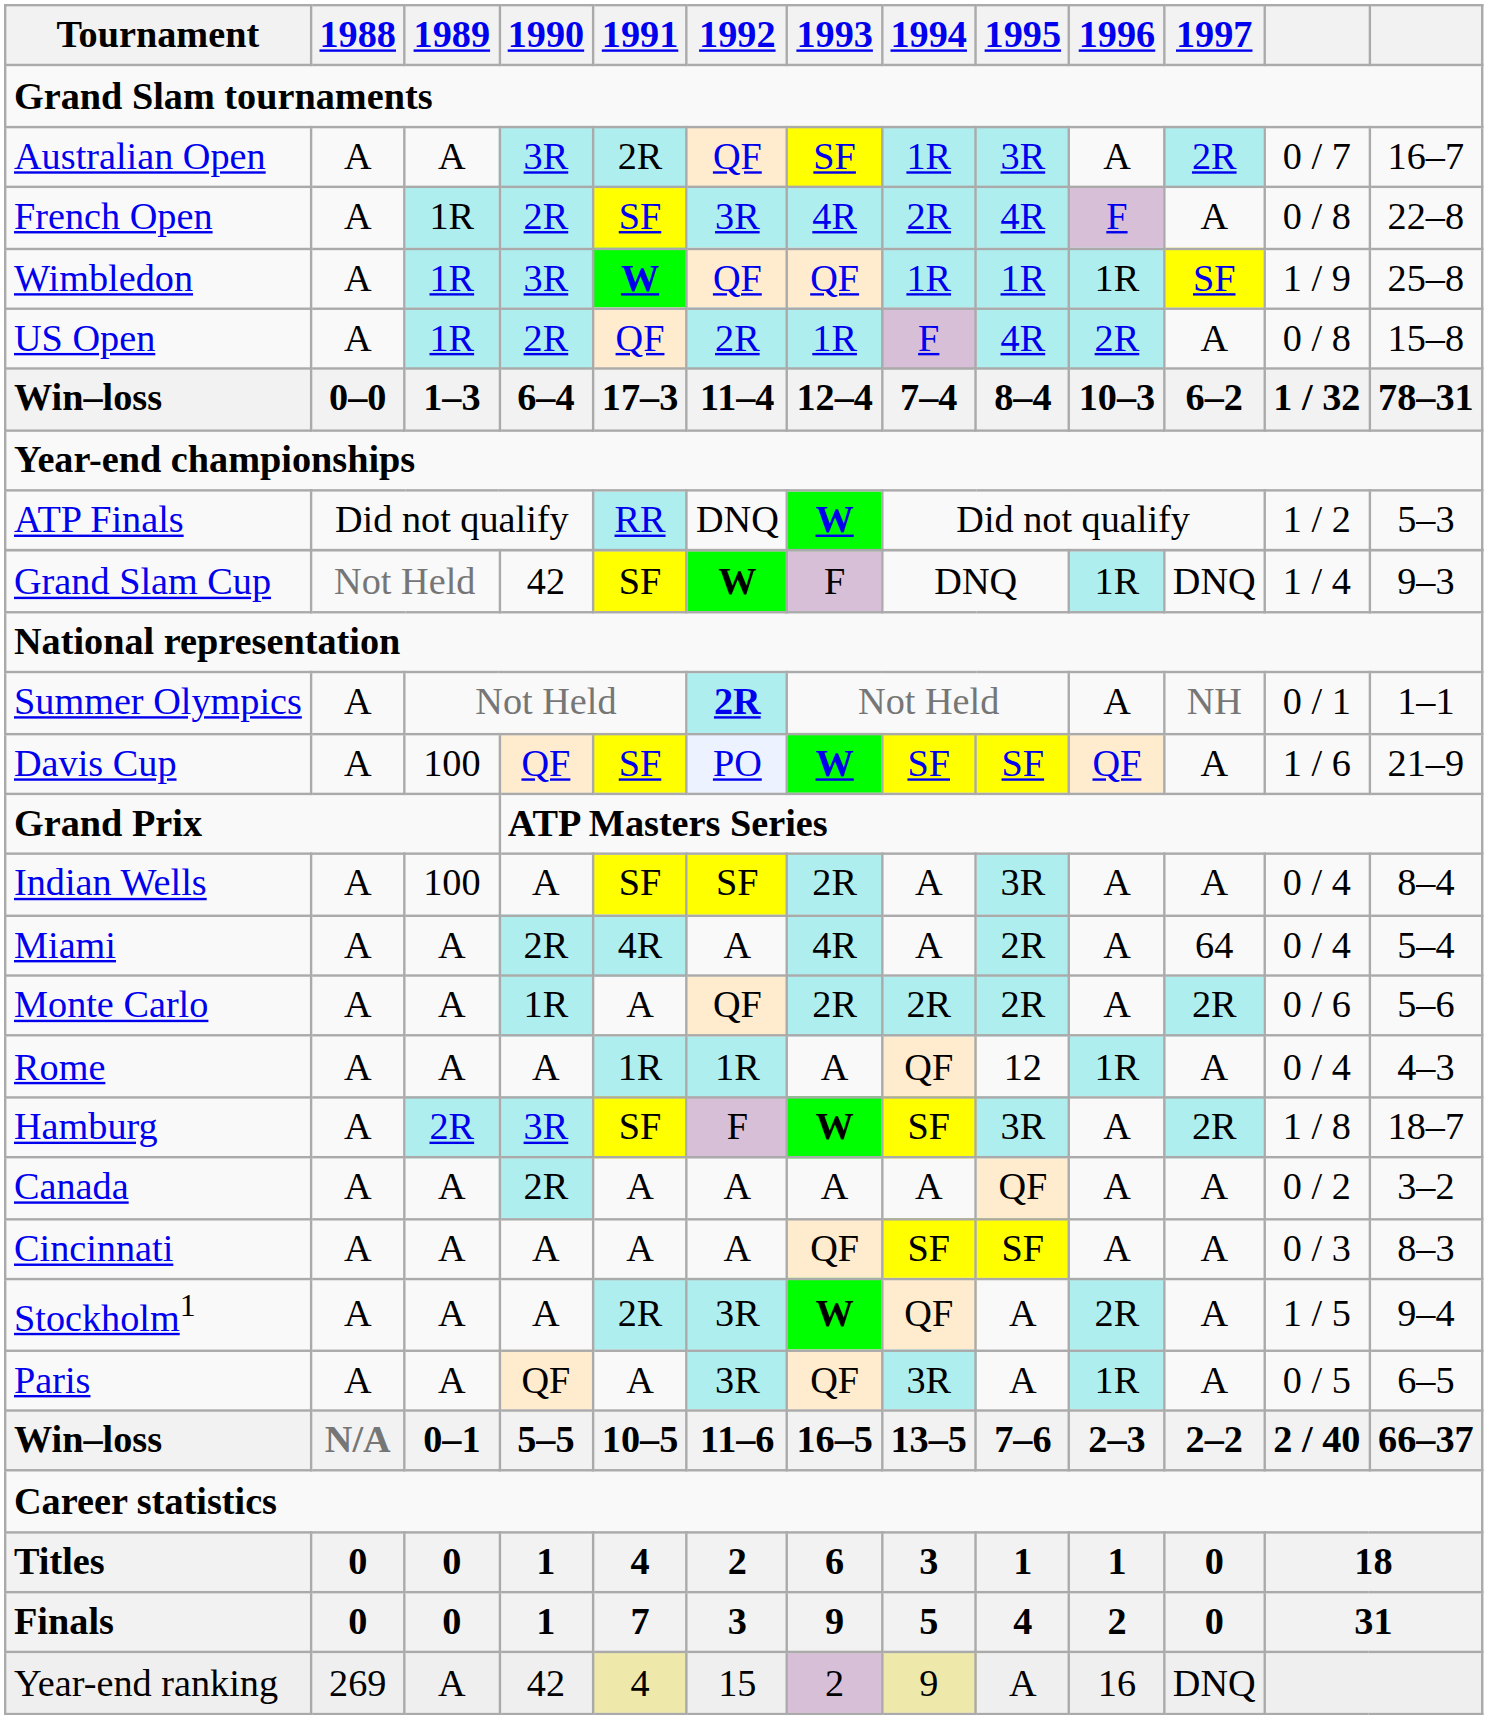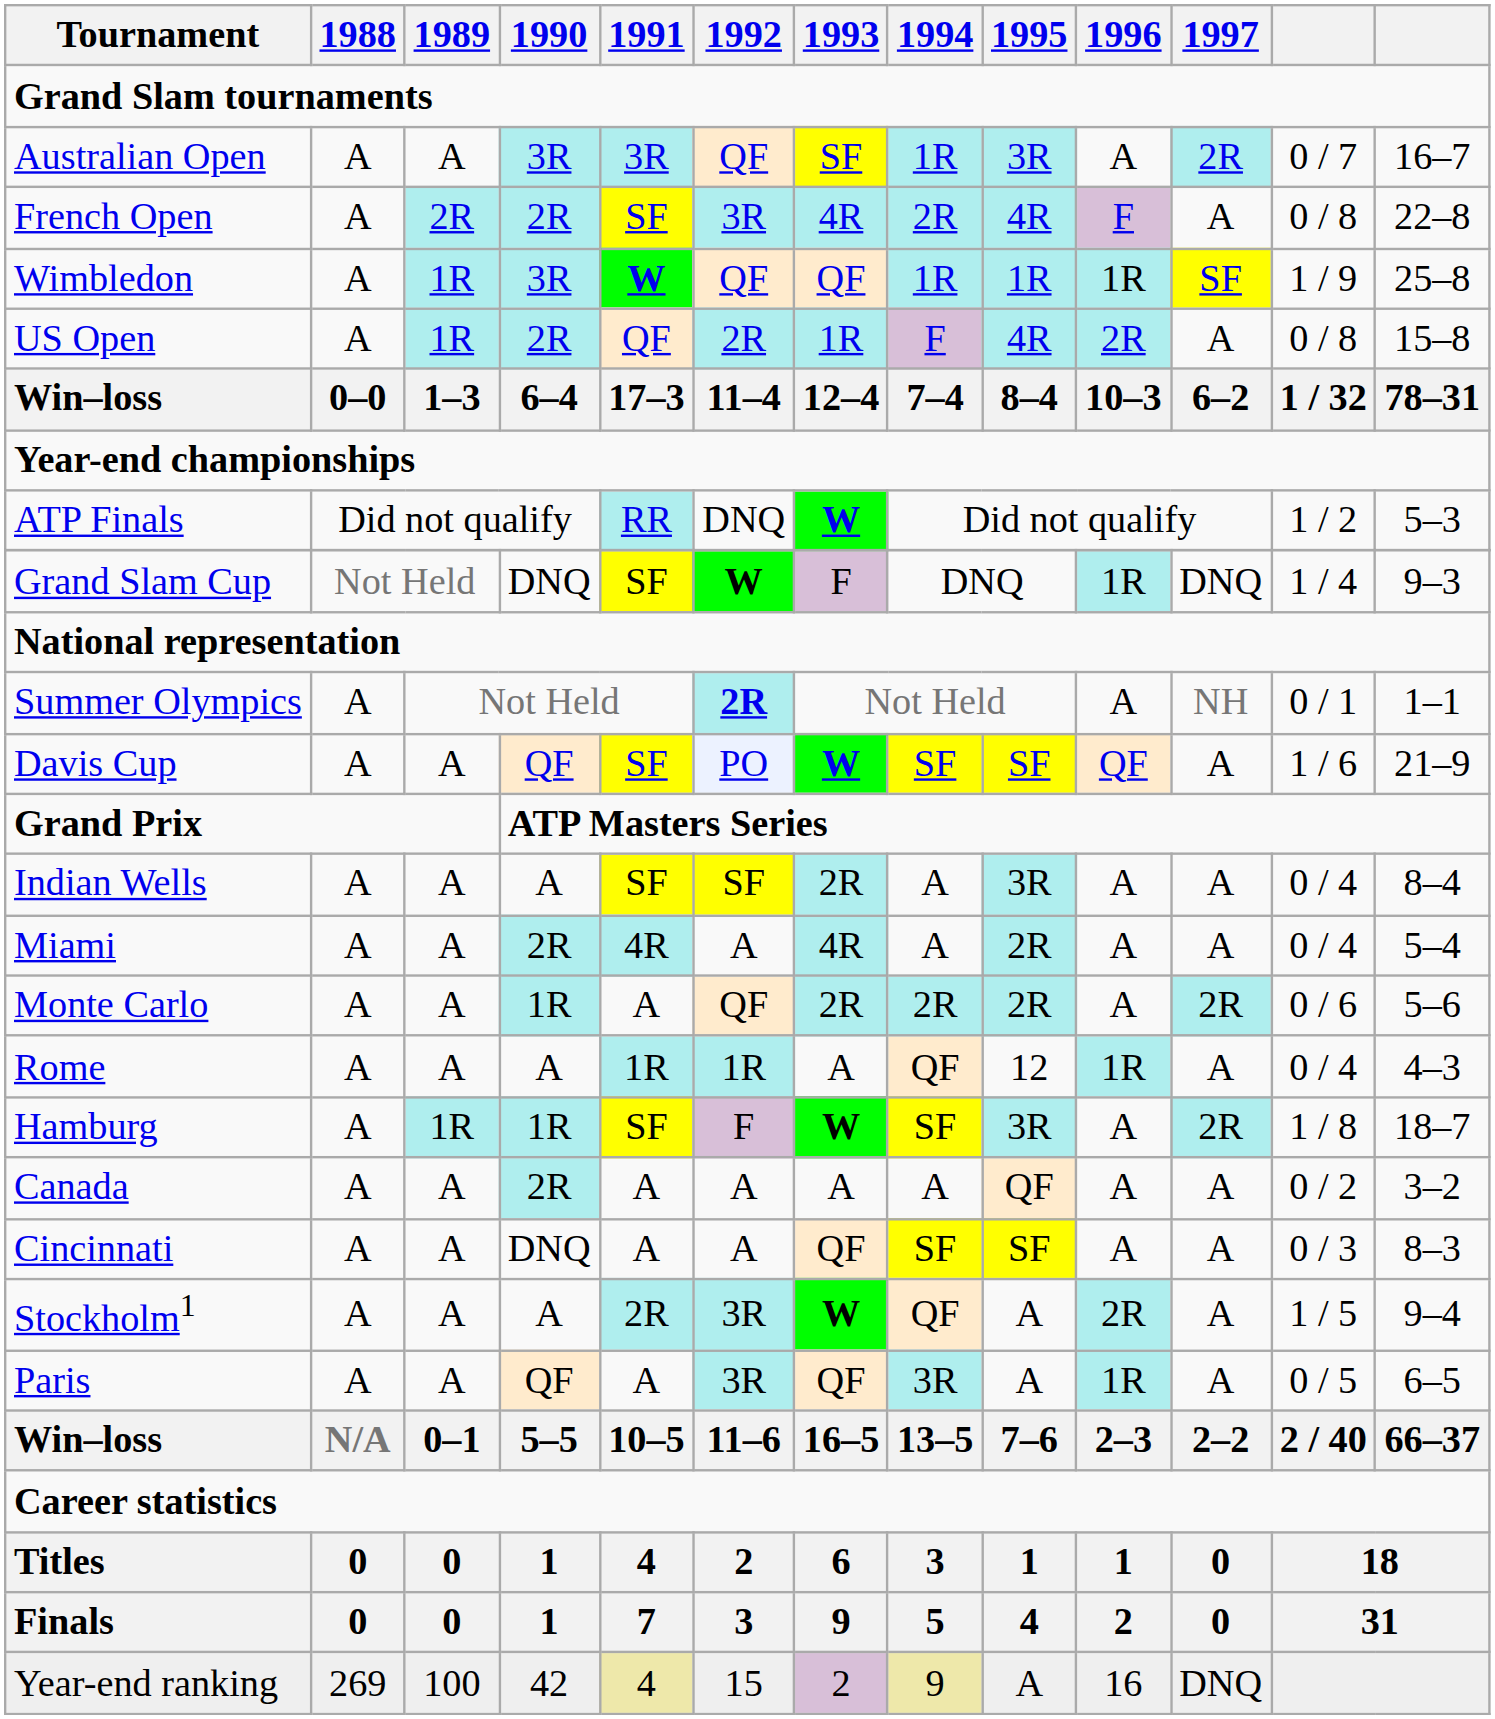 <table class=wikitable style=text-align:center>
 <tr>
 <th>Tournament</th>
 <th><a href='#'>1988</a></th>
 <th><a href='#'>1989</a></th>
 <th><a href='#'>1990</a></th>
 <th><a href='#'>1991</a></th>
 <th><a href='#'>1992</a></th>
 <th><a href='#'>1993</a></th>
 <th><a href='#'>1994</a></th>
 <th><a href='#'>1995</a></th>
 <th><a href='#'>1996</a></th>
 <th><a href='#'>1997</a></th>
 <th></th>
 <th></th>
 </tr>
 <tr>
 <td colspan=13 align=left><strong>Grand Slam tournaments</strong></td>
 </tr>
 <tr>
 <td align=left><a href='#'>Australian Open</a></td>
 <td>A</td>
 <td>A</td>
 <td bgcolor=afeeee><a href='#'>3R</a></td>
-<td bgcolor=afeeee>2R</td>
+<td bgcolor=afeeee><a href='#'>3R</a></td>
 <td bgcolor=ffebcd><a href='#'>QF</a></td>
 <td bgcolor=yellow><a href='#'>SF</a></td>
 <td bgcolor=afeeee><a href='#'>1R</a></td>
 <td bgcolor=afeeee><a href='#'>3R</a></td>
 <td>A</td>
 <td bgcolor=afeeee><a href='#'>2R</a></td>
 <td>0 / 7</td>
 <td>16–7</td>
 </tr>
 <tr>
 <td align=left><a href='#'>French Open</a></td>
 <td>A</td>
-<td bgcolor=afeeee>1R</td>
+<td bgcolor=afeeee><a href='#'>2R</a></td>
 <td bgcolor=afeeee><a href='#'>2R</a></td>
 <td bgcolor=yellow><a href='#'>SF</a></td>
 <td bgcolor=afeeee><a href='#'>3R</a></td>
 <td bgcolor=afeeee><a href='#'>4R</a></td>
 <td bgcolor=afeeee><a href='#'>2R</a></td>
 <td bgcolor=afeeee><a href='#'>4R</a></td>
 <td bgcolor=D8BFD8><a href='#'>F</a></td>
 <td>A</td>
 <td>0 / 8</td>
 <td>22–8</td>
 </tr>
 <tr>
 <td align=left><a href='#'>Wimbledon</a></td>
 <td>A</td>
 <td bgcolor=afeeee><a href='#'>1R</a></td>
 <td bgcolor=afeeee><a href='#'>3R</a></td>
 <td bgcolor=lime><strong><a href='#'>W</a></strong></td>
 <td bgcolor=ffebcd><a href='#'>QF</a></td>
 <td bgcolor=ffebcd><a href='#'>QF</a></td>
 <td bgcolor=afeeee><a href='#'>1R</a></td>
 <td bgcolor=afeeee><a href='#'>1R</a></td>
 <td bgcolor=afeeee>1R</td>
 <td bgcolor=yellow><a href='#'>SF</a></td>
 <td>1 / 9</td>
 <td>25–8</td>
 </tr>
 <tr>
 <td align=left><a href='#'>US Open</a></td>
 <td>A</td>
 <td bgcolor=afeeee><a href='#'>1R</a></td>
 <td bgcolor=afeeee><a href='#'>2R</a></td>
 <td bgcolor=ffebcd><a href='#'>QF</a></td>
 <td bgcolor=afeeee><a href='#'>2R</a></td>
 <td bgcolor=afeeee><a href='#'>1R</a></td>
 <td bgcolor=D8BFD8><a href='#'>F</a></td>
 <td bgcolor=afeeee><a href='#'>4R</a></td>
 <td bgcolor=afeeee><a href='#'>2R</a></td>
 <td>A</td>
 <td>0 / 8</td>
 <td>15–8</td>
 </tr>
 <tr>
 <th style=text-align:left>Win–loss</th>
 <th>0–0</th>
 <th>1–3</th>
 <th>6–4</th>
 <th>17–3</th>
 <th>11–4</th>
 <th>12–4</th>
 <th>7–4</th>
 <th>8–4</th>
 <th>10–3</th>
 <th>6–2</th>
 <th>1 / 32</th>
 <th>78–31</th>
 </tr>
 <tr>
 <td colspan=13 align=left><strong>Year-end championships</strong></td>
 </tr>
 <tr>
 <td align=left><a href='#'>ATP Finals</a></td>
 <td colspan=3>Did not qualify</td>
 <td bgcolor=afeeee><a href='#'>RR</a></td>
 <td>DNQ</td>
 <td bgcolor=lime><strong><a href='#'>W</a></strong></td>
 <td colspan=4>Did not qualify</td>
 <td>1 / 2</td>
 <td>5–3</td>
 </tr>
 <tr>
 </tr>
 <tr>
 <td align=left><a href='#'>Grand Slam Cup</a></td>
 <td colspan=2 style=color:#767676>Not Held</td>
-<td>42</td>
+<td>DNQ</td>
 <td bgcolor=yellow>SF</td>
 <td bgcolor=lime><strong>W</strong></td>
 <td bgcolor=D8BFD8>F</td>
 <td colspan=2>DNQ</td>
 <td bgcolor=afeeee>1R</td>
 <td>DNQ</td>
 <td>1 / 4</td>
 <td>9–3</td>
 </tr>
 <tr>
 <td colspan=13 align=left><strong>National representation</strong></td>
 </tr>
 <tr>
 <td align=left><a href='#'>Summer Olympics</a></td>
 <td>A</td>
 <td colspan=3 style=color:#767676>Not Held</td>
 <td bgcolor=afeeee><strong><a href='#'>2R</a></strong></td>
 <td colspan=3 style=color:#767676>Not Held</td>
 <td>A</td>
 <td style=color:#767676>NH</td>
 <td>0 / 1</td>
 <td>1–1</td>
 </tr>
 <tr>
 <td align=left><a href='#'>Davis Cup</a></td>
 <td>A</td>
-<td>100</td>
+<td>A</td>
 <td bgcolor=ffebcd><a href='#'>QF</a></td>
 <td bgcolor=yellow><a href='#'>SF</a></td>
 <td bgcolor=ecf2ff><a href='#'>PO</a></td>
 <td bgcolor=lime><strong><a href='#'>W</a></strong></td>
 <td bgcolor=yellow><a href='#'>SF</a></td>
 <td bgcolor=yellow><a href='#'>SF</a></td>
 <td bgcolor=ffebcd><a href='#'>QF</a></td>
 <td>A</td>
 <td>1 / 6</td>
 <td>21–9</td>
 </tr>
 <tr>
 <td colspan=3 align=left><strong>Grand Prix</strong></td>
 <td colspan=10 align=left><strong>ATP Masters Series</strong></td>
 </tr>
 <tr>
 <td align=left><a href='#'>Indian Wells</a></td>
 <td>A</td>
-<td>100</td>
+<td>A</td>
 <td>A</td>
 <td bgcolor=yellow>SF</td>
 <td bgcolor=yellow>SF</td>
 <td bgcolor=afeeee>2R</td>
 <td>A</td>
 <td bgcolor=afeeee>3R</td>
 <td>A</td>
 <td>A</td>
 <td>0 / 4</td>
 <td>8–4</td>
 </tr>
 <tr>
 <td align=left><a href='#'>Miami</a></td>
 <td>A</td>
 <td>A</td>
 <td bgcolor=afeeee>2R</td>
 <td bgcolor=afeeee>4R</td>
 <td>A</td>
 <td bgcolor=afeeee>4R</td>
 <td>A</td>
 <td bgcolor=afeeee>2R</td>
 <td>A</td>
-<td>64</td>
+<td>A</td>
 <td>0 / 4</td>
 <td>5–4</td>
 </tr>
 <tr>
 <td align=left><a href='#'>Monte Carlo</a></td>
 <td>A</td>
 <td>A</td>
 <td bgcolor=afeeee>1R</td>
 <td>A</td>
 <td bgcolor=ffebcd>QF</td>
 <td bgcolor=afeeee>2R</td>
 <td bgcolor=afeeee>2R</td>
 <td bgcolor=afeeee>2R</td>
 <td>A</td>
 <td bgcolor=afeeee>2R</td>
 <td>0 / 6</td>
 <td>5–6</td>
 </tr>
 <tr>
 <td align=left><a href='#'>Rome</a></td>
 <td>A</td>
 <td>A</td>
 <td>A</td>
 <td bgcolor=afeeee>1R</td>
 <td bgcolor=afeeee>1R</td>
 <td>A</td>
 <td bgcolor=ffebcd>QF</td>
 <td>12</td>
 <td bgcolor=afeeee>1R</td>
 <td>A</td>
 <td>0 / 4</td>
 <td>4–3</td>
 </tr>
 <tr>
 <td align=left><a href='#'>Hamburg</a></td>
 <td>A</td>
-<td bgcolor=afeeee><a href='#'>2R</a></td>
-<td bgcolor=afeeee><a href='#'>3R</a></td>
+<td bgcolor=afeeee>1R</td>
+<td bgcolor=afeeee>1R</td>
 <td bgcolor=yellow>SF</td>
 <td bgcolor=D8BFD8>F</td>
 <td bgcolor=lime><strong>W</strong></td>
 <td bgcolor=yellow>SF</td>
 <td bgcolor=afeeee>3R</td>
 <td>A</td>
 <td bgcolor=afeeee>2R</td>
 <td>1 / 8</td>
 <td>18–7</td>
 </tr>
 <tr>
 <td align=left><a href='#'>Canada</a></td>
 <td>A</td>
 <td>A</td>
 <td bgcolor=afeeee>2R</td>
 <td>A</td>
 <td>A</td>
 <td>A</td>
 <td>A</td>
 <td bgcolor=ffebcd>QF</td>
 <td>A</td>
 <td>A</td>
 <td>0 / 2</td>
 <td>3–2</td>
 </tr>
 <tr>
 <td align=left><a href='#'>Cincinnati</a></td>
 <td>A</td>
 <td>A</td>
-<td>A</td>
+<td>DNQ</td>
 <td>A</td>
 <td>A</td>
 <td bgcolor=ffebcd>QF</td>
 <td bgcolor=yellow>SF</td>
 <td bgcolor=yellow>SF</td>
 <td>A</td>
 <td>A</td>
 <td>0 / 3</td>
 <td>8–3</td>
 </tr>
 <tr>
 <td align=left><a href='#'>Stockholm</a><sup>1</sup></td>
 <td>A</td>
 <td>A</td>
 <td>A</td>
 <td bgcolor=afeeee>2R</td>
 <td bgcolor=afeeee>3R</td>
 <td bgcolor=lime><strong>W</strong></td>
 <td bgcolor=ffebcd>QF</td>
 <td>A</td>
 <td bgcolor=afeeee>2R</td>
 <td>A</td>
 <td>1 / 5</td>
 <td>9–4</td>
 </tr>
 <tr>
 <td align=left><a href='#'>Paris</a></td>
 <td>A</td>
 <td>A</td>
 <td bgcolor=ffebcd>QF</td>
 <td>A</td>
 <td bgcolor=afeeee>3R</td>
 <td bgcolor=ffebcd>QF</td>
 <td bgcolor=afeeee>3R</td>
 <td>A</td>
 <td bgcolor=afeeee>1R</td>
 <td>A</td>
 <td>0 / 5</td>
 <td>6–5</td>
 </tr>
 <tr>
 <th style=text-align:left>Win–loss</th>
 <th colspan=1 style=color:#767676>N/A</th>
 <th>0–1</th>
 <th>5–5</th>
 <th>10–5</th>
 <th>11–6</th>
 <th>16–5</th>
 <th>13–5</th>
 <th>7–6</th>
 <th>2–3</th>
 <th>2–2</th>
 <th>2 / 40</th>
 <th>66–37</th>
 </tr>
 <tr>
 <td colspan=13 align=left><strong>Career statistics</strong></td>
 </tr>
 <tr>
 <th style=text-align:left>Titles</th>
 <th>0</th>
 <th>0</th>
 <th>1</th>
 <th>4</th>
 <th>2</th>
 <th>6</th>
 <th>3</th>
 <th>1</th>
 <th>1</th>
 <th>0</th>
 <th colspan=2>18</th>
 </tr>
 <tr>
 <th style=text-align:left>Finals</th>
 <th>0</th>
 <th>0</th>
 <th>1</th>
 <th>7</th>
 <th>3</th>
 <th>9</th>
 <th>5</th>
 <th>4</th>
 <th>2</th>
 <th>0</th>
 <th colspan=2>31</th>
 </tr>
 <tr bgcolor=efefef>
 <td align=left>Year-end ranking</td>
 <td>269</td>
-<td>A</td>
+<td>100</td>
 <td>42</td>
 <td bgcolor=EEE8AA>4</td>
 <td>15</td>
 <td bgcolor=D8BFD8>2</td>
 <td bgcolor=EEE8AA>9</td>
 <td>A</td>
 <td>16</td>
 <td>DNQ</td>
 <td colspan=2></td>
 </tr>
 </table>
